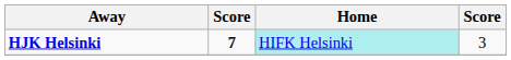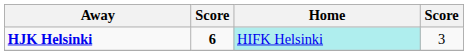 <table class="wikitable">
 <tr>
 <th width="200">Away</th>
 <th width="40">Score</th>
 <th width="200">Home</th>
 <th width="40">Score</th>
 </tr>
 <tr>
 <td><strong><a href='#'>HJK Helsinki</a></strong></td>
-<td align=center><strong>7</strong></td>
+<td align=center><strong>6</strong></td>
 <td style="background: paleturquoise;"><a href='#'>HIFK Helsinki</a></td>
 <td align=center>3</td>
 </tr>
 <tr>
 </tr>
 </table>
